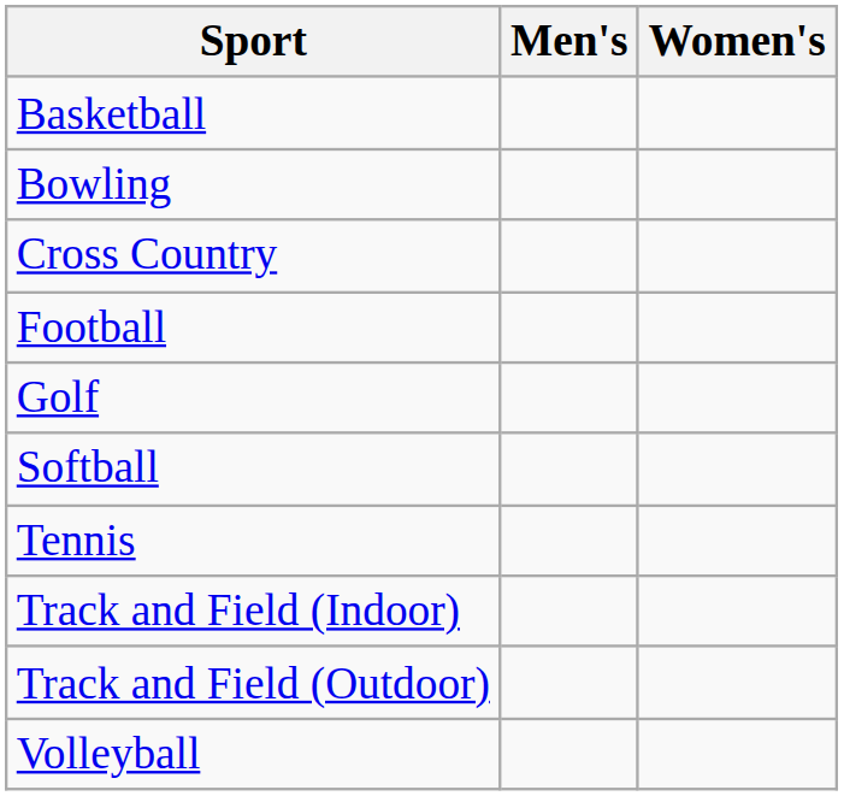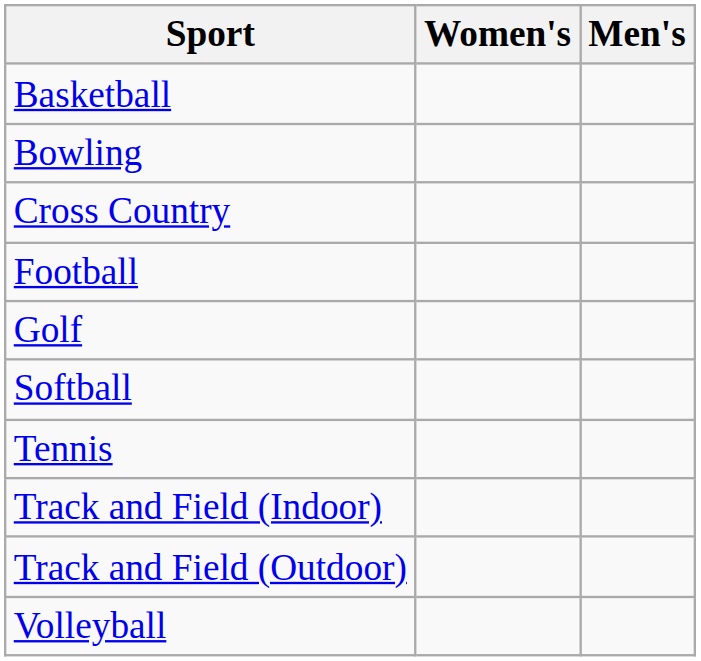 <table class="wikitable" style=>
 <tr>
 <th>Sport</th>
+<th>Women's</th>
 <th>Men's</th>
-<th>Women's</th>
 </tr>
 <tr>
 <td><a href='#'>Basketball</a></td>
 <td></td>
 <td></td>
 </tr>
 <tr>
 <td><a href='#'>Bowling</a></td>
 <td></td>
 <td></td>
 </tr>
 <tr>
 <td><a href='#'>Cross Country</a></td>
 <td></td>
 <td></td>
 </tr>
 <tr>
 <td><a href='#'>Football</a></td>
 <td></td>
 <td></td>
 </tr>
 <tr>
 <td><a href='#'>Golf</a></td>
 <td></td>
 <td></td>
 </tr>
 <tr>
 <td><a href='#'>Softball</a></td>
 <td></td>
 <td></td>
 </tr>
 <tr>
 <td><a href='#'>Tennis</a></td>
 <td></td>
 <td></td>
 </tr>
 <tr>
 <td><a href='#'>Track and Field (Indoor)</a></td>
 <td></td>
 <td></td>
 </tr>
 <tr>
 <td><a href='#'>Track and Field (Outdoor)</a></td>
 <td></td>
 <td></td>
 </tr>
 <tr>
 <td><a href='#'>Volleyball</a></td>
 <td></td>
 <td></td>
 </tr>
 </table>
